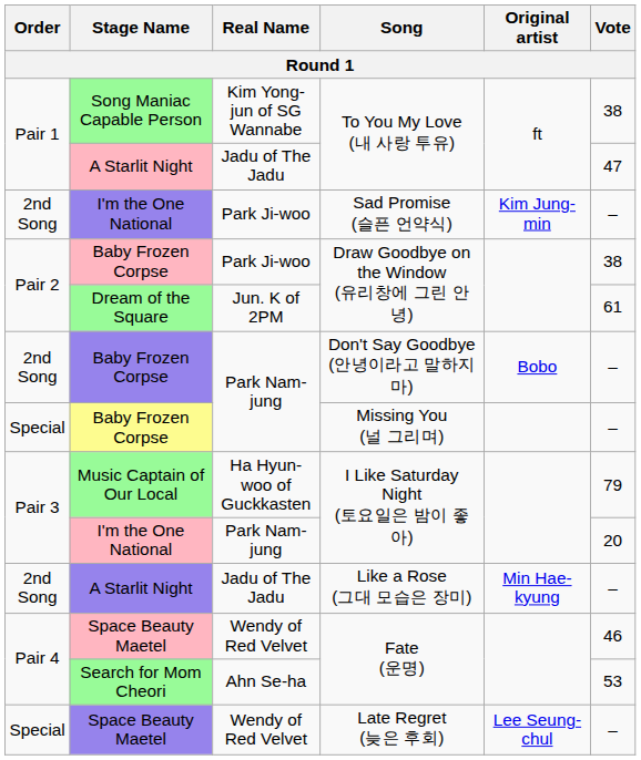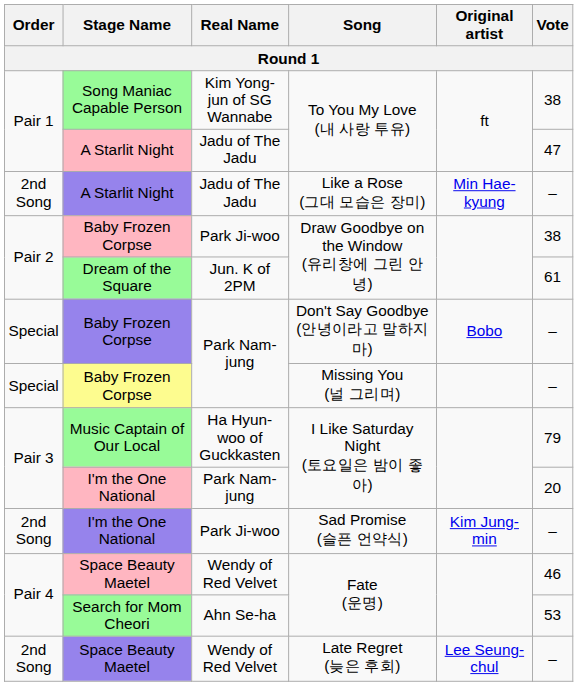 <table class="wikitable" style="text-align:center; width:95%;">
 <tr>
 <th style="width:1%;">Order</th>
 <th style="width:20%;">Stage Name</th>
 <th style="width:12%;">Real Name</th>
 <th style="width:23%;">Song</th>
 <th style="width:15%;">Original artist</th>
 <th style="width:1%;">Vote</th>
 </tr>
 <tr>
 <th colspan=6>Round 1</th>
 </tr>
 <tr>
 <td rowspan=2>Pair 1</td>
 <td bgcolor="palegreen">Song Maniac Capable Person</td>
 <td>Kim Yong-jun of SG Wannabe</td>
 <td rowspan=2>To You My Love<br>(내 사랑 투유)</td>
 <td rowspan=2> ft </td>
 <td>38</td>
 </tr>
 <tr>
 <td bgcolor="lightpink">A Starlit Night</td>
 <td>Jadu of The Jadu</td>
 <td>47</td>
 </tr>
 <tr>
 <td>2nd Song</td>
-<td bgcolor="#9683EC">I'm the One National</td>
-<td>Park Ji-woo</td>
-<td>Sad Promise<br>(슬픈 언약식)</td>
-<td><a href='#'>Kim Jung-min</a></td>
+<td bgcolor="#9683EC">A Starlit Night</td>
+<td>Jadu of The Jadu</td>
+<td>Like a Rose<br>(그대 모습은 장미)</td>
+<td><a href='#'>Min Hae-kyung</a></td>
 <td>–</td>
 </tr>
 <tr>
 <td rowspan=2>Pair 2</td>
 <td bgcolor="lightpink">Baby Frozen Corpse</td>
 <td>Park Ji-woo</td>
 <td rowspan=2>Draw Goodbye on the Window<br>(유리창에 그린 안녕)</td>
 <td rowspan=2></td>
 <td>38</td>
 </tr>
 <tr>
 <td bgcolor="palegreen">Dream of the Square</td>
 <td>Jun. K of 2PM</td>
 <td>61</td>
 </tr>
 <tr>
-<td>2nd Song</td>
+<td>Special</td>
 <td bgcolor="#9683EC">Baby Frozen Corpse</td>
 <td rowspan=2>Park Nam-jung</td>
 <td>Don't Say Goodbye<br>(안녕이라고 말하지 마)</td>
 <td><a href='#'>Bobo</a></td>
 <td>–</td>
 </tr>
 <tr>
 <td>Special</td>
 <td bgcolor="#FDFC8F">Baby Frozen Corpse</td>
 <td>Missing You<br>(널 그리며)</td>
 <td></td>
 <td>–</td>
 </tr>
 <tr>
 <td rowspan=2>Pair 3</td>
 <td bgcolor="palegreen">Music Captain of Our Local</td>
 <td>Ha Hyun-woo of Guckkasten</td>
 <td rowspan=2>I Like Saturday Night<br>(토요일은 밤이 좋아)</td>
 <td rowspan=2></td>
 <td>79</td>
 </tr>
 <tr>
 <td bgcolor="lightpink">I'm the One National</td>
 <td>Park Nam-jung</td>
 <td>20</td>
 </tr>
 <tr>
 <td>2nd Song</td>
-<td bgcolor="#9683EC">A Starlit Night</td>
-<td>Jadu of The Jadu</td>
-<td>Like a Rose<br>(그대 모습은 장미)</td>
-<td><a href='#'>Min Hae-kyung</a></td>
+<td bgcolor="#9683EC">I'm the One National</td>
+<td>Park Ji-woo</td>
+<td>Sad Promise<br>(슬픈 언약식)</td>
+<td><a href='#'>Kim Jung-min</a></td>
 <td>–</td>
 </tr>
 <tr>
 <td rowspan=2>Pair 4</td>
 <td bgcolor="lightpink">Space Beauty Maetel</td>
 <td>Wendy of Red Velvet</td>
 <td rowspan=2>Fate<br>(운명)</td>
 <td rowspan=2></td>
 <td>46</td>
 </tr>
 <tr>
 <td bgcolor="palegreen">Search for Mom Cheori</td>
 <td>Ahn Se-ha</td>
 <td>53</td>
 </tr>
 <tr>
-<td>Special</td>
+<td>2nd Song</td>
 <td bgcolor="#9683EC">Space Beauty Maetel</td>
 <td>Wendy of Red Velvet</td>
 <td>Late Regret<br>(늦은 후회)</td>
 <td><a href='#'>Lee Seung-chul</a></td>
 <td>–</td>
 </tr>
 </table>
